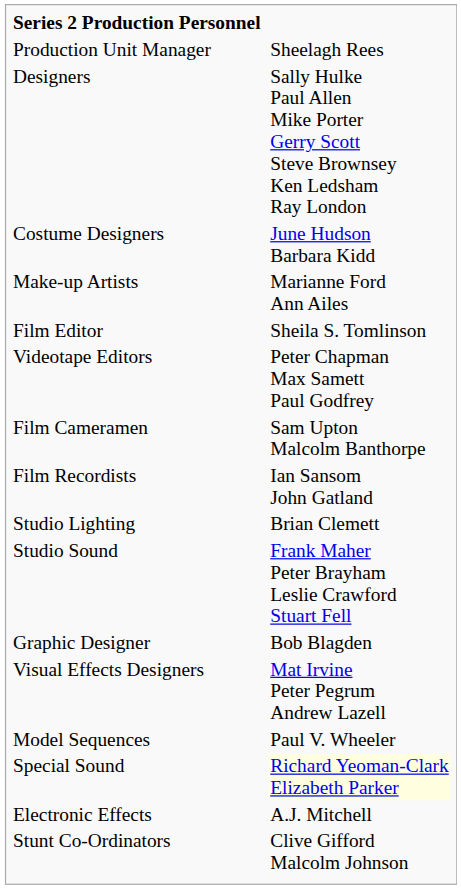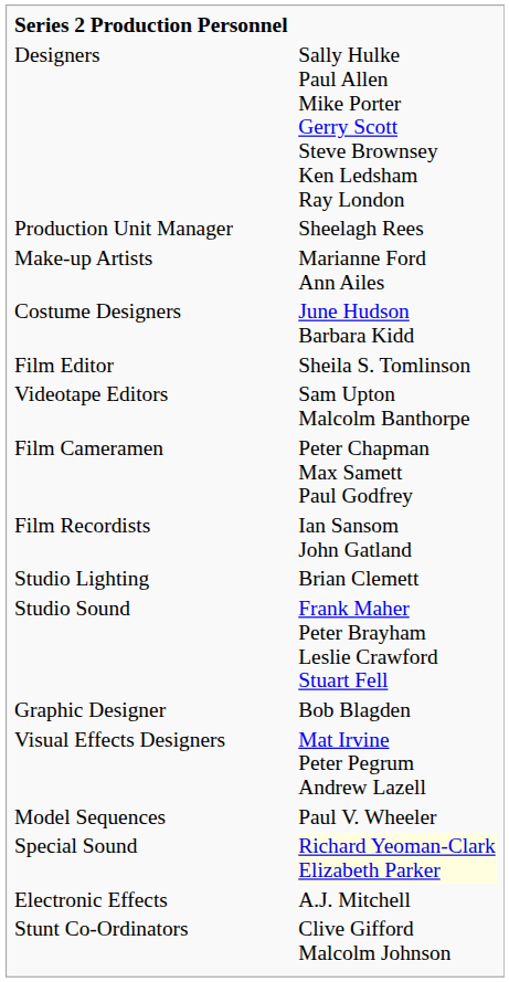 <table class="infobox">
 <tr>
 <th>Series 2 Production Personnel</th>
+</tr>
+<tr>
+<td>Designers</td>
+<td></td>
+<td>Sally Hulke <br> Paul Allen <br> Mike Porter <br> <a href='#'>Gerry Scott</a> <br> Steve Brownsey <br> Ken Ledsham <br> Ray London</td>
 </tr>
 <tr>
 <td>Production Unit Manager</td>
 <td></td>
 <td>Sheelagh Rees</td>
 </tr>
 <tr>
-<td>Designers</td>
+<td>Make-up Artists</td>
 <td></td>
-<td>Sally Hulke <br> Paul Allen <br> Mike Porter <br> <a href='#'>Gerry Scott</a> <br> Steve Brownsey <br> Ken Ledsham <br> Ray London</td>
+<td>Marianne Ford <br> Ann Ailes</td>
 </tr>
 <tr>
 <td>Costume Designers</td>
 <td></td>
 <td><a href='#'>June Hudson</a> <br> Barbara Kidd</td>
-</tr>
-<tr>
-<td>Make-up Artists</td>
-<td></td>
-<td>Marianne Ford <br> Ann Ailes</td>
 </tr>
 <tr>
 <td>Film Editor</td>
 <td></td>
 <td>Sheila S. Tomlinson</td>
 </tr>
 <tr>
 <td>Videotape Editors</td>
 <td></td>
-<td>Peter Chapman <br> Max Samett <br> Paul Godfrey</td>
+<td>Sam Upton <br> Malcolm Banthorpe</td>
 </tr>
 <tr>
 <td>Film Cameramen</td>
 <td></td>
-<td>Sam Upton <br> Malcolm Banthorpe</td>
+<td>Peter Chapman <br> Max Samett <br> Paul Godfrey</td>
 </tr>
 <tr>
 <td>Film Recordists</td>
 <td></td>
 <td>Ian Sansom <br> John Gatland</td>
 </tr>
 <tr>
 <td>Studio Lighting</td>
 <td></td>
 <td>Brian Clemett</td>
 </tr>
 <tr>
 <td>Studio Sound</td>
 <td></td>
 <td><a href='#'>Frank Maher</a> <br> Peter Brayham <br> Leslie Crawford <br> <a href='#'>Stuart Fell</a></td>
 </tr>
 <tr>
 <td>Graphic Designer</td>
 <td></td>
 <td>Bob Blagden</td>
 </tr>
 <tr>
 <td>Visual Effects Designers</td>
 <td></td>
 <td><a href='#'>Mat Irvine</a> <br> Peter Pegrum <br> Andrew Lazell</td>
 </tr>
 <tr>
 <td>Model Sequences</td>
 <td></td>
 <td>Paul V. Wheeler</td>
 </tr>
 <tr>
 <td>Special Sound</td>
 <td></td>
 <td style="background: lightyellow;"><a href='#'>Richard Yeoman-Clark</a> <br> <a href='#'>Elizabeth Parker</a></td>
 </tr>
 <tr>
 <td>Electronic Effects</td>
 <td></td>
 <td>A.J. Mitchell</td>
 </tr>
 <tr>
 <td>Stunt Co-Ordinators</td>
 <td></td>
 <td>Clive Gifford <br> Malcolm Johnson</td>
 </tr>
 <tr>
 </tr>
 </table>
